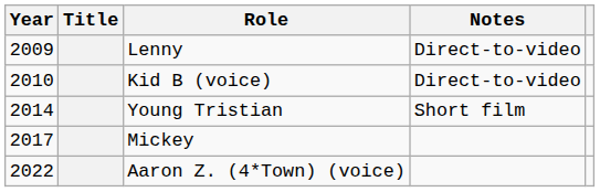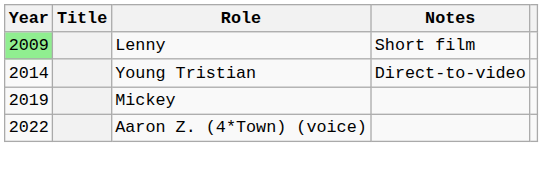 <table class="wikitable plainrowheaders sortable">
 <tr>
 <th scope="col">Year</th>
 <th scope="col">Title</th>
 <th scope="col">Role</th>
 <th scope="col" class="unsortable">Notes</th>
 <th scope="col" class="unsortable"></th>
 </tr>
 <tr>
-<td>2009</td>
+<td style="background: lightgreen;">2009</td>
 <th scope="row"><em></em></th>
 <td>Lenny</td>
-<td>Direct-to-video</td>
-<td style="text-align:center;"></td>
-</tr>
-<tr>
-<td>2010</td>
-<th scope="row"><em></em></th>
-<td>Kid B (voice)</td>
-<td>Direct-to-video</td>
+<td>Short film</td>
 <td style="text-align:center;"></td>
 </tr>
 <tr>
 <td>2014</td>
 <th scope="row"><em></em></th>
 <td>Young Tristian</td>
-<td>Short film</td>
+<td>Direct-to-video</td>
 <td style="text-align:center;"></td>
 </tr>
 <tr>
-<td>2017</td>
+<td>2019</td>
 <th scope="row"><em></em></th>
 <td>Mickey</td>
 <td></td>
 <td style="text-align:center;"></td>
 </tr>
 <tr>
 <td>2022</td>
 <th scope="row"><em></em></th>
 <td>Aaron Z. (4*Town) (voice)</td>
 <td></td>
 <td style="text-align:center;"></td>
 </tr>
 </table>
